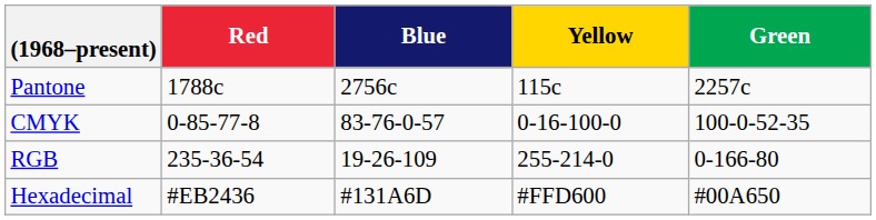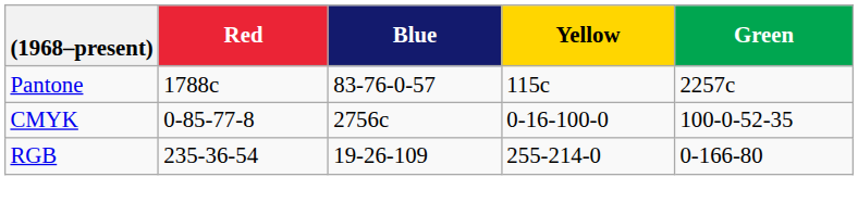 <table class="wikitable" width="600px" style="white-space: nowrap; text-align: left">
 <tr style="text-align: center; background: #eee">
 <th><br>(1968–present)</th>
 <th style="background:#EB2436; color:#FFF; width:150px">Red</th>
 <th style="background:#131A6D; color:#FFF; width:150px">Blue</th>
 <th style="background:#FFD600; color:#000; width:150px">Yellow</th>
 <th style="background:#00A650; color:#FFF; width:150px">Green</th>
 </tr>
 <tr>
 <td><a href='#'>Pantone</a></td>
 <td>1788c</td>
-<td>2756c</td>
+<td>83-76-0-57</td>
 <td>115c</td>
 <td>2257c</td>
 </tr>
 <tr>
 <td><a href='#'>CMYK</a></td>
 <td>0-85-77-8</td>
-<td>83-76-0-57</td>
+<td>2756c</td>
 <td>0-16-100-0</td>
 <td>100-0-52-35</td>
 </tr>
 <tr>
 <td><a href='#'>RGB</a></td>
 <td>235-36-54</td>
 <td>19-26-109</td>
 <td>255-214-0</td>
 <td>0-166-80</td>
 </tr>
-<tr>
-<td><a href='#'>Hexadecimal</a></td>
-<td>#EB2436</td>
-<td>#131A6D</td>
-<td>#FFD600</td>
-<td>#00A650</td>
-</tr>
 </table>
